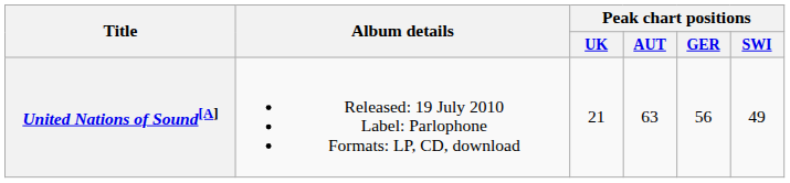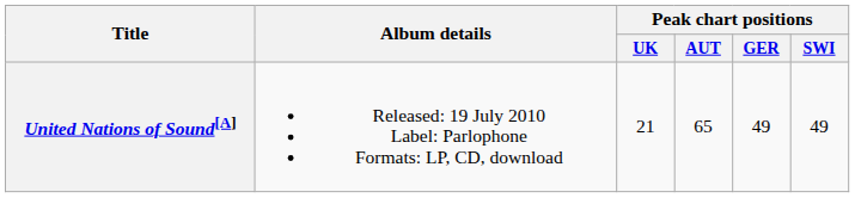 <table class="wikitable plainrowheaders" style="text-align:center;">
 <tr>
 <th scope="col" rowspan="2" style="width:13em;">Title</th>
 <th scope="col" rowspan="2" style="width:19em;">Album details</th>
 <th scope="col" colspan="4">Peak chart positions</th>
 </tr>
 <tr>
 <th scope="col" style="width:3em;font-size:90%;"><a href='#'>UK</a><br></th>
 <th scope="col" style="width:3em;font-size:90%;"><a href='#'>AUT</a><br></th>
 <th scope="col" style="width:3em;font-size:90%;"><a href='#'>GER</a><br></th>
 <th scope="col" style="width:3em;font-size:90%;"><a href='#'>SWI</a><br></th>
 </tr>
 <tr>
 <th scope="row"><em><a href='#'>United Nations of Sound</a></em><sup><a href='#'>[A</a>]</sup></th>
 <td><br><ul><li>Released: 19 July 2010</li><li>Label: Parlophone</li><li>Formats: LP, CD, download</li></ul></td>
 <td>21</td>
-<td>63</td>
-<td>56</td>
+<td>65</td>
+<td>49</td>
 <td>49</td>
 </tr>
 </table>
